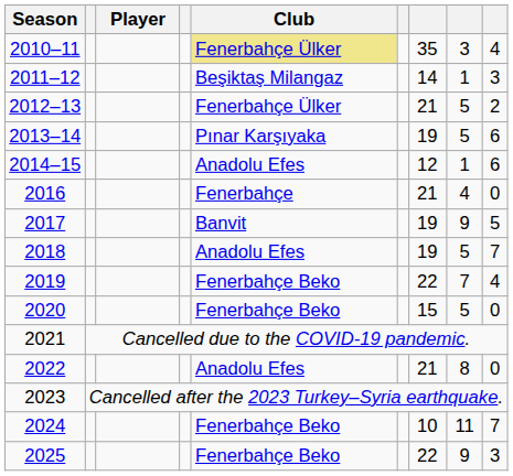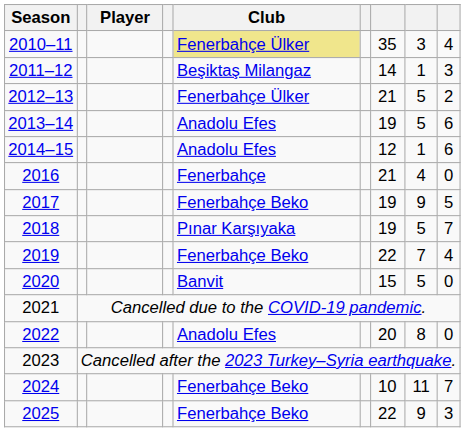 <table class="wikitable sortable" style="text-align:center;">
 <tr>
 <th>Season</th>
 <th></th>
 <th>Player</th>
 <th></th>
 <th>Club</th>
 <th></th>
 <th></th>
 <th></th>
 <th></th>
 </tr>
 <tr>
 <td><a href='#'>2010–11</a></td>
 <td></td>
 <td align=left></td>
 <td></td>
 <td align=left style="background: khaki;"><a href='#'>Fenerbahçe Ülker</a></td>
 <td></td>
 <td>35</td>
 <td>3</td>
 <td>4</td>
 </tr>
 <tr>
 <td><a href='#'>2011–12</a></td>
 <td></td>
 <td align=left></td>
 <td></td>
 <td align=left><a href='#'>Beşiktaş Milangaz</a></td>
 <td></td>
 <td>14</td>
 <td>1</td>
 <td>3</td>
 </tr>
 <tr>
 <td><a href='#'>2012–13</a></td>
 <td></td>
 <td align=left></td>
 <td></td>
 <td align=left><a href='#'>Fenerbahçe Ülker</a></td>
 <td></td>
 <td>21</td>
 <td>5</td>
 <td>2</td>
 </tr>
 <tr>
 <td><a href='#'>2013–14</a></td>
 <td></td>
 <td align=left></td>
 <td></td>
-<td align=left><a href='#'>Pınar Karşıyaka</a></td>
+<td align=left><a href='#'>Anadolu Efes</a></td>
 <td></td>
 <td>19</td>
 <td>5</td>
 <td>6</td>
 </tr>
 <tr>
 <td><a href='#'>2014–15</a></td>
 <td></td>
 <td align=left></td>
 <td></td>
 <td align=left><a href='#'>Anadolu Efes</a></td>
 <td></td>
 <td>12</td>
 <td>1</td>
 <td>6</td>
 </tr>
 <tr>
 <td><a href='#'>2016</a></td>
 <td></td>
 <td align=left></td>
 <td></td>
 <td align=left><a href='#'>Fenerbahçe</a></td>
 <td></td>
 <td>21</td>
 <td>4</td>
 <td>0</td>
 </tr>
 <tr>
 <td><a href='#'>2017</a></td>
 <td></td>
 <td align=left></td>
 <td></td>
-<td align=left><a href='#'>Banvit</a></td>
+<td align=left><a href='#'>Fenerbahçe Beko</a></td>
 <td></td>
 <td>19</td>
 <td>9</td>
 <td>5</td>
 </tr>
 <tr>
 <td><a href='#'>2018</a></td>
 <td></td>
 <td align=left></td>
 <td></td>
-<td align=left><a href='#'>Anadolu Efes</a></td>
+<td align=left><a href='#'>Pınar Karşıyaka</a></td>
 <td></td>
 <td>19</td>
 <td>5</td>
 <td>7</td>
 </tr>
 <tr>
 <td><a href='#'>2019</a></td>
 <td></td>
 <td align=left></td>
 <td></td>
 <td align=left><a href='#'>Fenerbahçe Beko</a></td>
 <td></td>
 <td>22</td>
 <td>7</td>
 <td>4</td>
 </tr>
 <tr>
 <td><a href='#'>2020</a></td>
 <td></td>
 <td align=left></td>
 <td></td>
-<td align=left><a href='#'>Fenerbahçe Beko</a></td>
+<td align=left><a href='#'>Banvit</a></td>
 <td></td>
 <td>15</td>
 <td>5</td>
 <td>0</td>
 </tr>
 <tr>
 <td align=center>2021</td>
 <td colspan=8 style="text-align:center;"><em>Cancelled due to the <a href='#'>COVID-19 pandemic</a>.</em></td>
 </tr>
 <tr>
 <td><a href='#'>2022</a></td>
 <td></td>
 <td align=left></td>
 <td></td>
 <td align=left><a href='#'>Anadolu Efes</a></td>
 <td></td>
-<td>21</td>
+<td>20</td>
 <td>8</td>
 <td>0</td>
 </tr>
 <tr>
 <td align=center>2023</td>
 <td colspan=8 style="text-align:center;"><em>Cancelled after the <a href='#'>2023 Turkey–Syria earthquake</a>.</em></td>
 </tr>
 <tr>
 <td><a href='#'>2024</a></td>
 <td></td>
 <td align=left></td>
 <td></td>
 <td align=left><a href='#'>Fenerbahçe Beko</a></td>
 <td></td>
 <td>10</td>
 <td>11</td>
 <td>7</td>
 </tr>
 <tr>
 <td><a href='#'>2025</a></td>
 <td></td>
 <td align=left></td>
 <td></td>
 <td align=left><a href='#'>Fenerbahçe Beko</a></td>
 <td></td>
 <td>22</td>
 <td>9</td>
 <td>3</td>
 </tr>
 </table>
